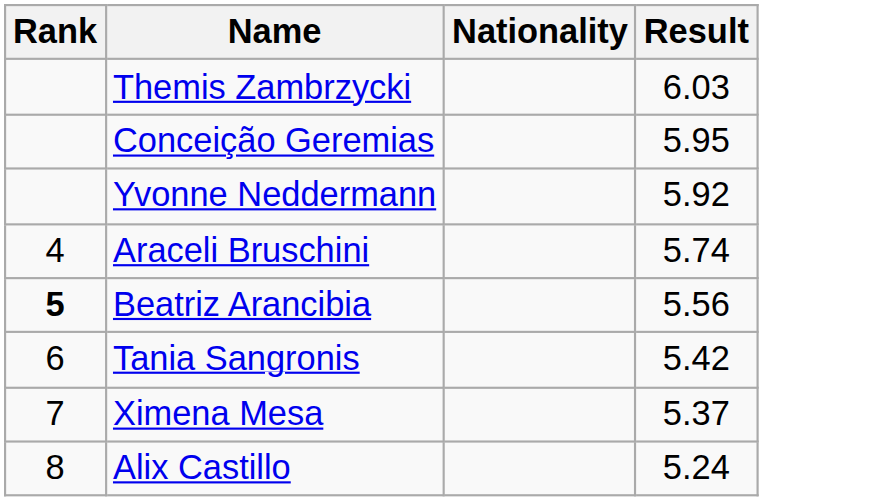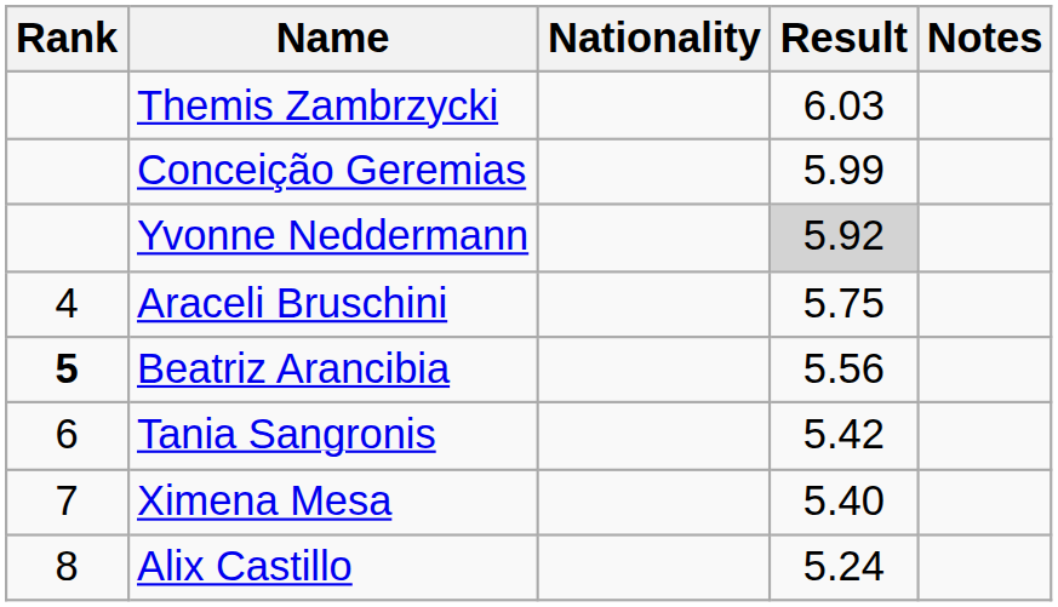 <table class="wikitable sortable" style="text-align:center">
 <tr>
 <th>Rank</th>
 <th>Name</th>
 <th>Nationality</th>
 <th>Result</th>
+<th>Notes</th>
 </tr>
 <tr>
 <td></td>
 <td align=left><a href='#'>Themis Zambrzycki</a></td>
 <td align=left></td>
 <td>6.03</td>
+<td></td>
 </tr>
 <tr>
 <td></td>
 <td align=left><a href='#'>Conceição Geremias</a></td>
 <td align=left></td>
-<td>5.95</td>
+<td>5.99</td>
+<td></td>
 </tr>
 <tr>
 <td></td>
 <td align=left><a href='#'>Yvonne Neddermann</a></td>
 <td align=left></td>
-<td>5.92</td>
+<td style="background: lightgrey;">5.92</td>
+<td></td>
 </tr>
 <tr>
 <td>4</td>
 <td align=left><a href='#'>Araceli Bruschini</a></td>
 <td align=left></td>
-<td>5.74</td>
+<td>5.75</td>
+<td></td>
 </tr>
 <tr>
 <td><strong>5</strong></td>
 <td align=left><a href='#'>Beatriz Arancibia</a></td>
 <td align=left></td>
 <td>5.56</td>
+<td></td>
 </tr>
 <tr>
 <td>6</td>
 <td align=left><a href='#'>Tania Sangronis</a></td>
 <td align=left></td>
 <td>5.42</td>
+<td></td>
 </tr>
 <tr>
 <td>7</td>
 <td align=left><a href='#'>Ximena Mesa</a></td>
 <td align=left></td>
-<td>5.37</td>
+<td>5.40</td>
+<td></td>
 </tr>
 <tr>
 <td>8</td>
 <td align=left><a href='#'>Alix Castillo</a></td>
 <td align=left></td>
 <td>5.24</td>
+<td></td>
 </tr>
 </table>
